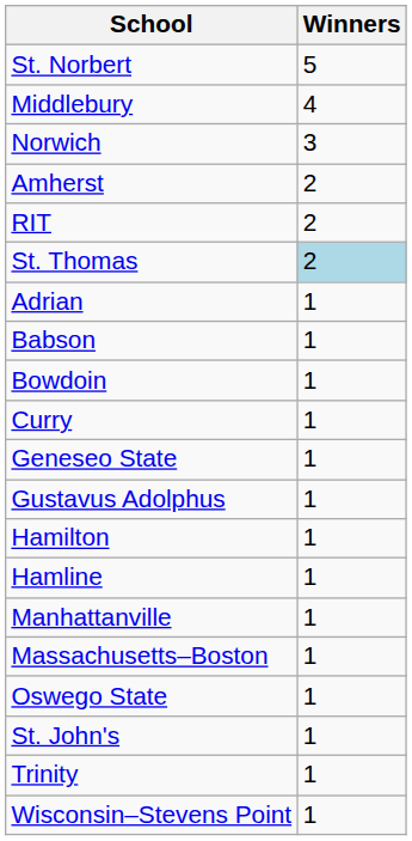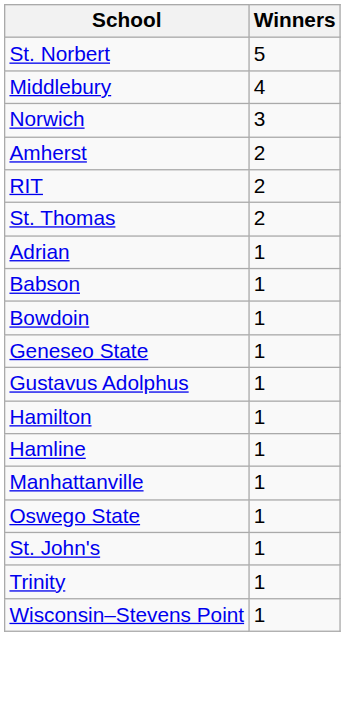 <table class="wikitable">
 <tr style="background:#e5e5e5;">
 <th>School</th>
 <th>Winners</th>
 </tr>
 <tr>
 <td><a href='#'>St. Norbert</a></td>
 <td>5</td>
 </tr>
 <tr>
 <td><a href='#'>Middlebury</a></td>
 <td>4</td>
 </tr>
 <tr>
 <td><a href='#'>Norwich</a></td>
 <td>3</td>
 </tr>
 <tr>
 <td><a href='#'>Amherst</a></td>
 <td>2</td>
 </tr>
 <tr>
 <td><a href='#'>RIT</a></td>
 <td>2</td>
 </tr>
 <tr>
 <td><a href='#'>St. Thomas</a></td>
-<td style="background: lightblue;">2</td>
+<td>2</td>
 </tr>
 <tr>
 <td><a href='#'>Adrian</a></td>
 <td>1</td>
 </tr>
 <tr>
 <td><a href='#'>Babson</a></td>
 <td>1</td>
 </tr>
 <tr>
 <td><a href='#'>Bowdoin</a></td>
-<td>1</td>
-</tr>
-<tr>
-<td><a href='#'>Curry</a></td>
 <td>1</td>
 </tr>
 <tr>
 <td><a href='#'>Geneseo State</a></td>
 <td>1</td>
 </tr>
 <tr>
 <td><a href='#'>Gustavus Adolphus</a></td>
 <td>1</td>
 </tr>
 <tr>
 <td><a href='#'>Hamilton</a></td>
 <td>1</td>
 </tr>
 <tr>
 <td><a href='#'>Hamline</a></td>
 <td>1</td>
 </tr>
 <tr>
 <td><a href='#'>Manhattanville</a></td>
 <td>1</td>
 </tr>
 <tr>
-<td><a href='#'>Massachusetts–Boston</a></td>
-<td>1</td>
-</tr>
-<tr>
 <td><a href='#'>Oswego State</a></td>
 <td>1</td>
 </tr>
 <tr>
 <td><a href='#'>St. John's</a></td>
 <td>1</td>
 </tr>
 <tr>
 <td><a href='#'>Trinity</a></td>
 <td>1</td>
 </tr>
 <tr>
 <td><a href='#'>Wisconsin–Stevens Point</a></td>
 <td>1</td>
 </tr>
 </table>
